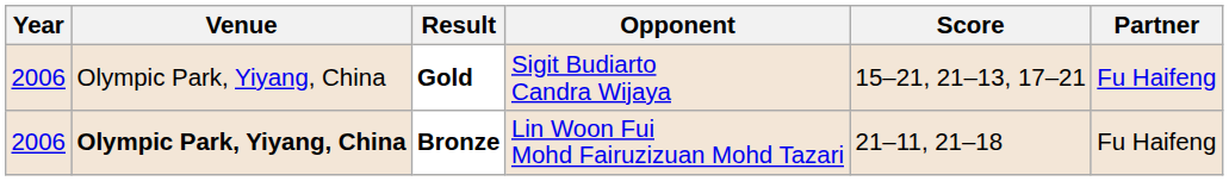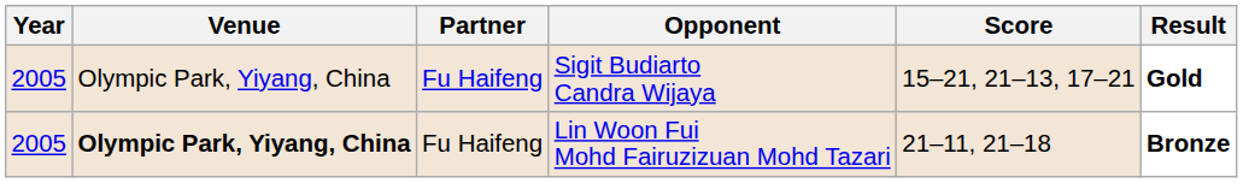 <table class="sortable wikitable" style="font-size: 90%;">
 <tr>
 <th>Year</th>
 <th>Venue</th>
-<th>Result</th>
+<th>Partner</th>
 <th>Opponent</th>
 <th>Score</th>
-<th>Partner</th>
+<th>Result</th>
 </tr>
 <tr style="background:#F3E6D7">
-<td align="center"><a href='#'>2006</a></td>
+<td align="center"><a href='#'>2005</a></td>
 <td align="left">Olympic Park, <a href='#'>Yiyang</a>, China</td>
-<td style="text-align:left; background:white"> <strong>Gold</strong></td>
+<td align="left"> <a href='#'>Fu Haifeng</a></td>
 <td align="left"> <a href='#'>Sigit Budiarto</a><br> <a href='#'>Candra Wijaya</a></td>
 <td align="left">15–21, 21–13, 17–21</td>
-<td align="left"> <a href='#'>Fu Haifeng</a></td>
+<td style="text-align:left; background:white"> <strong>Gold</strong></td>
 </tr>
 <tr style="background:#F3E6D7">
-<td align="center"><a href='#'>2006</a></td>
+<td align="center"><a href='#'>2005</a></td>
 <td align="left"><strong>Olympic Park, Yiyang, China</strong></td>
-<td style="text-align:left; background:white"> <strong>Bronze</strong></td>
+<td align="left"> Fu Haifeng</td>
 <td align="left"> <a href='#'>Lin Woon Fui</a><br> <a href='#'>Mohd Fairuzizuan Mohd Tazari</a></td>
 <td align="left">21–11, 21–18</td>
-<td align="left"> Fu Haifeng</td>
+<td style="text-align:left; background:white"> <strong>Bronze</strong></td>
 </tr>
 </table>
